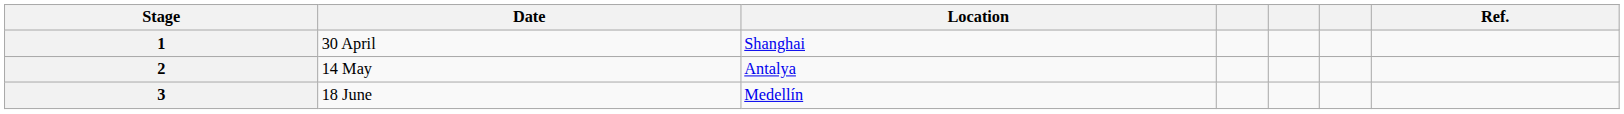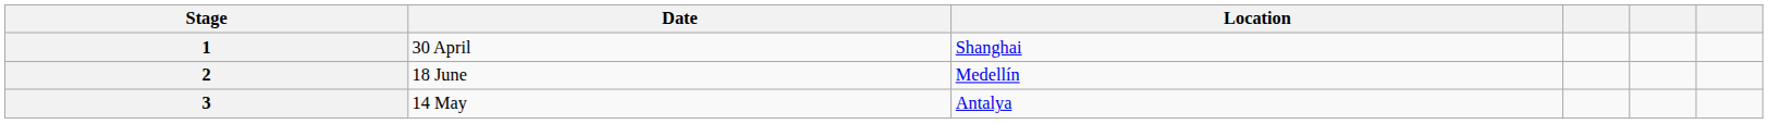 <table class="wikitable" style="width:100%">
 <tr>
 <th>Stage</th>
 <th>Date</th>
 <th>Location</th>
 <th></th>
 <th></th>
 <th></th>
-<th>Ref.</th>
 </tr>
 <tr>
 <th>1</th>
 <td>30 April</td>
 <td> <a href='#'>Shanghai</a></td>
 <td></td>
 <td></td>
 <td></td>
-<td></td>
 </tr>
 <tr>
 <th>2</th>
-<td>14 May</td>
-<td> <a href='#'>Antalya</a></td>
-<td></td>
+<td>18 June</td>
+<td> <a href='#'>Medellín</a></td>
 <td></td>
 <td></td>
 <td></td>
 </tr>
 <tr>
 <th>3</th>
-<td>18 June</td>
-<td> <a href='#'>Medellín</a></td>
-<td></td>
+<td>14 May</td>
+<td> <a href='#'>Antalya</a></td>
 <td></td>
 <td></td>
 <td></td>
 </tr>
 </table>
